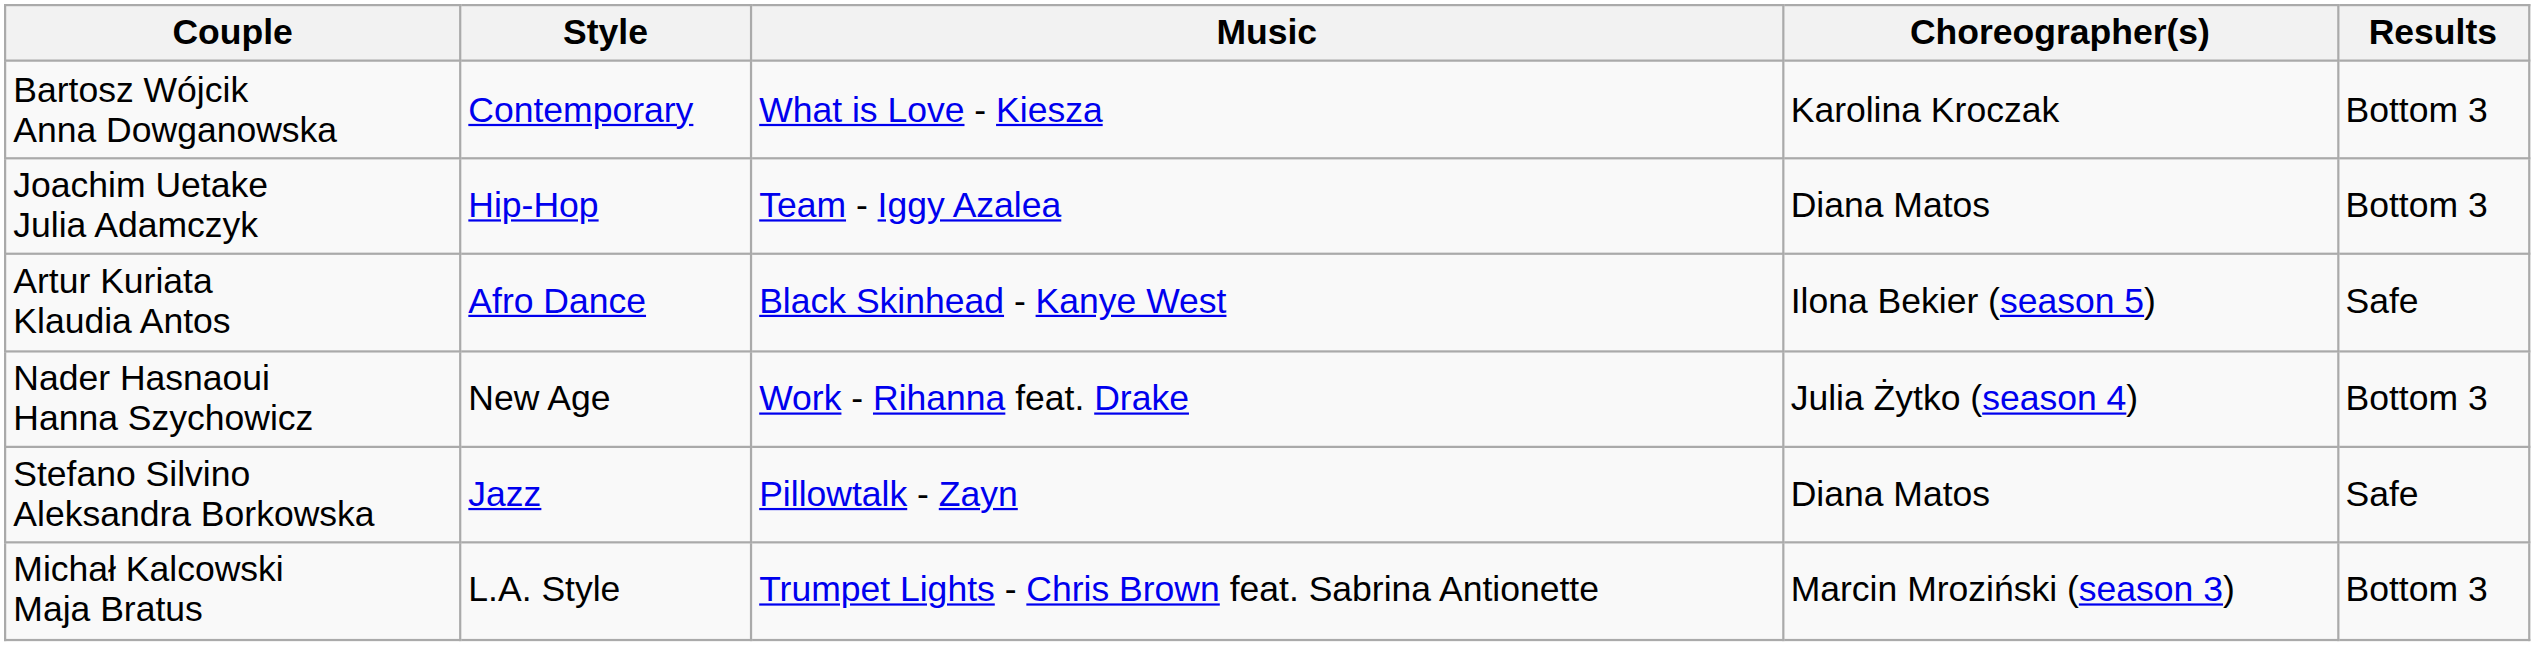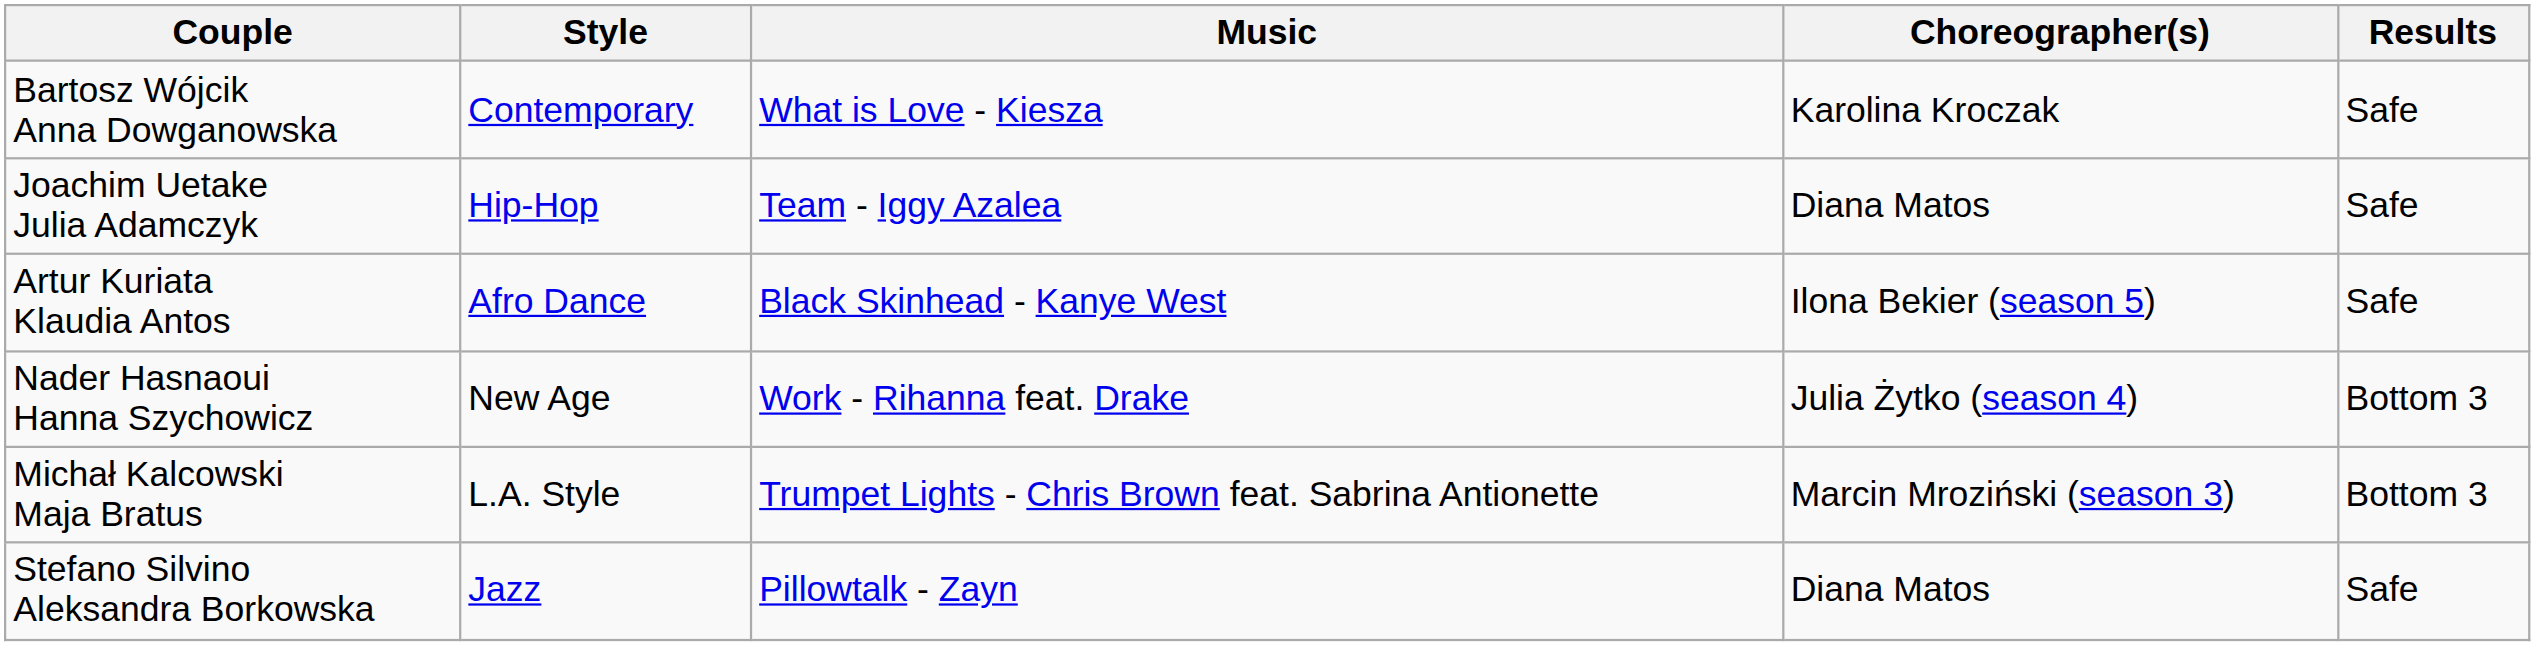 <table class="wikitable" width="90%">
 <tr>
 <th>Couple</th>
 <th>Style</th>
 <th>Music</th>
 <th>Choreographer(s)</th>
 <th>Results</th>
 </tr>
 <tr>
 <td>Bartosz Wójcik<br>Anna Dowganowska</td>
 <td><a href='#'>Contemporary</a></td>
 <td><a href='#'>What is Love</a> - <a href='#'>Kiesza</a></td>
 <td>Karolina Kroczak</td>
-<td>Bottom 3</td>
+<td>Safe</td>
 </tr>
 <tr>
 <td>Joachim Uetake<br>Julia Adamczyk</td>
 <td><a href='#'>Hip-Hop</a></td>
 <td><a href='#'>Team</a> - <a href='#'>Iggy Azalea</a></td>
 <td>Diana Matos</td>
-<td>Bottom 3</td>
+<td>Safe</td>
 </tr>
 <tr>
 <td>Artur Kuriata<br>Klaudia Antos</td>
 <td><a href='#'>Afro Dance</a></td>
 <td><a href='#'>Black Skinhead</a> - <a href='#'>Kanye West</a></td>
 <td>Ilona Bekier (<a href='#'>season 5</a>)</td>
 <td>Safe</td>
 </tr>
 <tr>
 <td>Nader Hasnaoui<br>Hanna Szychowicz</td>
 <td>New Age</td>
 <td><a href='#'>Work</a> - <a href='#'>Rihanna</a> feat. <a href='#'>Drake</a></td>
 <td>Julia Żytko (<a href='#'>season 4</a>)</td>
 <td>Bottom 3</td>
 </tr>
 <tr>
+<td>Michał Kalcowski<br>Maja Bratus</td>
+<td>L.A. Style</td>
+<td><a href='#'>Trumpet Lights</a> - <a href='#'>Chris Brown</a> feat. Sabrina Antionette</td>
+<td>Marcin Mroziński (<a href='#'>season 3</a>)</td>
+<td>Bottom 3</td>
+</tr>
+<tr>
 <td>Stefano Silvino<br>Aleksandra Borkowska</td>
 <td><a href='#'>Jazz</a></td>
 <td><a href='#'>Pillowtalk</a> - <a href='#'>Zayn</a></td>
 <td>Diana Matos</td>
 <td>Safe</td>
 </tr>
-<tr>
-<td>Michał Kalcowski<br>Maja Bratus</td>
-<td>L.A. Style</td>
-<td><a href='#'>Trumpet Lights</a> - <a href='#'>Chris Brown</a> feat. Sabrina Antionette</td>
-<td>Marcin Mroziński (<a href='#'>season 3</a>)</td>
-<td>Bottom 3</td>
-</tr>
 </table>
